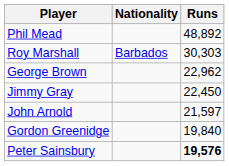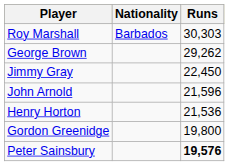 <table class="wikitable">
 <tr style="background:#bdb76b;">
 <th>Player</th>
 <th>Nationality</th>
 <th>Runs</th>
-</tr>
-<tr>
-<td><a href='#'>Phil Mead</a></td>
-<td></td>
-<td>48,892</td>
 </tr>
 <tr>
 <td><a href='#'>Roy Marshall</a></td>
 <td> <a href='#'>Barbados</a></td>
 <td>30,303</td>
 </tr>
 <tr>
 <td><a href='#'>George Brown</a></td>
 <td></td>
-<td>22,962</td>
+<td>29,262</td>
 </tr>
 <tr>
 <td><a href='#'>Jimmy Gray</a></td>
 <td></td>
 <td>22,450</td>
 </tr>
 <tr>
 <td><a href='#'>John Arnold</a></td>
 <td></td>
-<td>21,597</td>
+<td>21,596</td>
+</tr>
+<tr>
+<td><a href='#'>Henry Horton</a></td>
+<td></td>
+<td>21,536</td>
 </tr>
 <tr>
 <td><a href='#'>Gordon Greenidge</a></td>
 <td></td>
-<td>19,840</td>
+<td>19,800</td>
 </tr>
 <tr>
 <td><a href='#'>Peter Sainsbury</a></td>
 <td></td>
 <td><strong>19,576</strong></td>
 </tr>
 </table>
